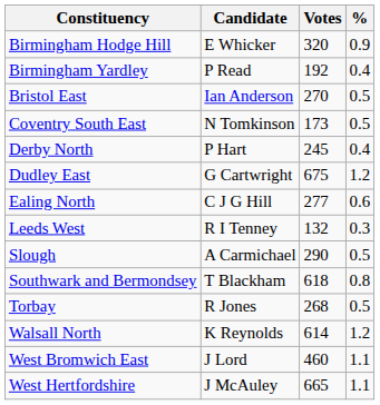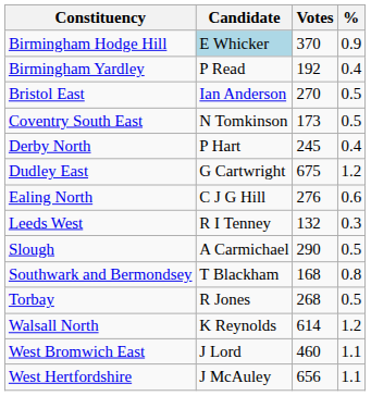 <table class="wikitable sortable">
 <tr>
 <th>Constituency</th>
 <th>Candidate</th>
 <th>Votes</th>
 <th>%</th>
 </tr>
 <tr>
 <td><a href='#'>Birmingham Hodge Hill</a></td>
-<td>E Whicker</td>
-<td>320</td>
+<td style="background: lightblue;">E Whicker</td>
+<td>370</td>
 <td>0.9</td>
 </tr>
 <tr>
 <td><a href='#'>Birmingham Yardley</a></td>
 <td>P Read</td>
 <td>192</td>
 <td>0.4</td>
 </tr>
 <tr>
 <td><a href='#'>Bristol East</a></td>
 <td><a href='#'>Ian Anderson</a></td>
 <td>270</td>
 <td>0.5</td>
 </tr>
 <tr>
 <td><a href='#'>Coventry South East</a></td>
 <td>N Tomkinson</td>
 <td>173</td>
 <td>0.5</td>
 </tr>
 <tr>
 <td><a href='#'>Derby North</a></td>
 <td>P Hart</td>
 <td>245</td>
 <td>0.4</td>
 </tr>
 <tr>
 <td><a href='#'>Dudley East</a></td>
 <td>G Cartwright</td>
 <td>675</td>
 <td>1.2</td>
 </tr>
 <tr>
 <td><a href='#'>Ealing North</a></td>
 <td>C J G Hill</td>
-<td>277</td>
+<td>276</td>
 <td>0.6</td>
 </tr>
 <tr>
 <td><a href='#'>Leeds West</a></td>
 <td>R I Tenney</td>
 <td>132</td>
 <td>0.3</td>
 </tr>
 <tr>
 <td><a href='#'>Slough</a></td>
 <td>A Carmichael</td>
 <td>290</td>
 <td>0.5</td>
 </tr>
 <tr>
 <td><a href='#'>Southwark and Bermondsey</a></td>
 <td>T Blackham</td>
-<td>618</td>
+<td>168</td>
 <td>0.8</td>
 </tr>
 <tr>
 <td><a href='#'>Torbay</a></td>
 <td>R Jones</td>
 <td>268</td>
 <td>0.5</td>
 </tr>
 <tr>
 <td><a href='#'>Walsall North</a></td>
 <td>K Reynolds</td>
 <td>614</td>
 <td>1.2</td>
 </tr>
 <tr>
 <td><a href='#'>West Bromwich East</a></td>
 <td>J Lord</td>
 <td>460</td>
 <td>1.1</td>
 </tr>
 <tr>
 <td><a href='#'>West Hertfordshire</a></td>
 <td>J McAuley</td>
-<td>665</td>
+<td>656</td>
 <td>1.1</td>
 </tr>
 </table>
